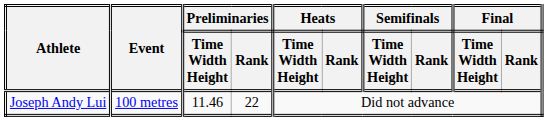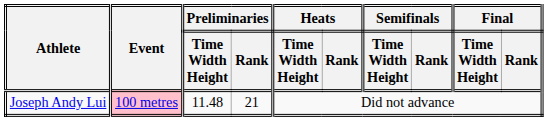 <table class=wikitable style="font-size:90%; border: double;">
 <tr>
 <th rowspan="2" style="border-right:double">Athlete</th>
 <th rowspan="2" style="border-right:double">Event</th>
 <th colspan="2" style="border-right:double; border-bottom:double;">Preliminaries</th>
 <th colspan="2" style="border-right:double; border-bottom:double;">Heats</th>
 <th colspan="2" style="border-right:double; border-bottom:double;">Semifinals</th>
 <th colspan="2" style="border-right:double; border-bottom:double;">Final</th>
 </tr>
 <tr>
 <th>Time<br>Width<br>Height</th>
 <th style="border-right:double">Rank</th>
 <th>Time<br>Width<br>Height</th>
 <th style="border-right:double">Rank</th>
 <th>Time<br>Width<br>Height</th>
 <th style="border-right:double">Rank</th>
 <th>Time<br>Width<br>Height</th>
 <th style="border-right:double">Rank</th>
 </tr>
 <tr style="border-top: double;">
 <td style="border-right:double"><a href='#'>Joseph Andy Lui</a></td>
-<td style="border-right:double"><a href='#'>100 metres</a></td>
-<td align=center>11.46</td>
-<td style="border-right:double" align=center>22</td>
+<td style="background: pink; border-right:double"><a href='#'>100 metres</a></td>
+<td align=center>11.48</td>
+<td style="border-right:double" align=center>21</td>
 <td colspan="6" align=center>Did not advance</td>
 </tr>
 </table>
